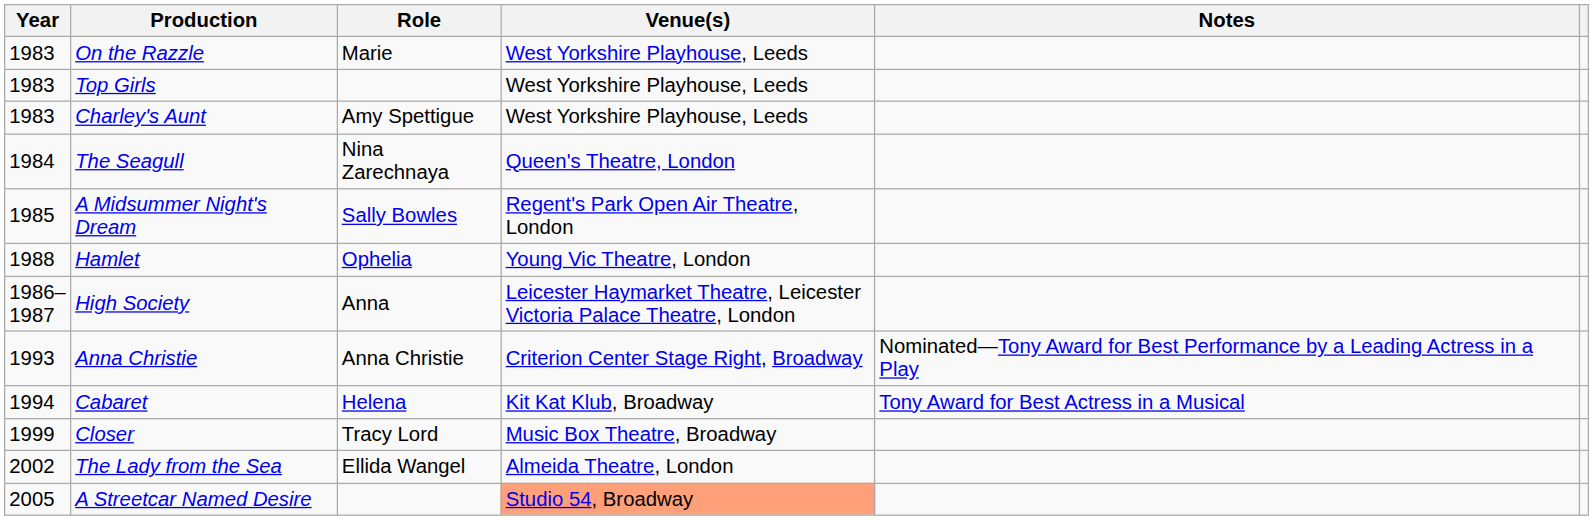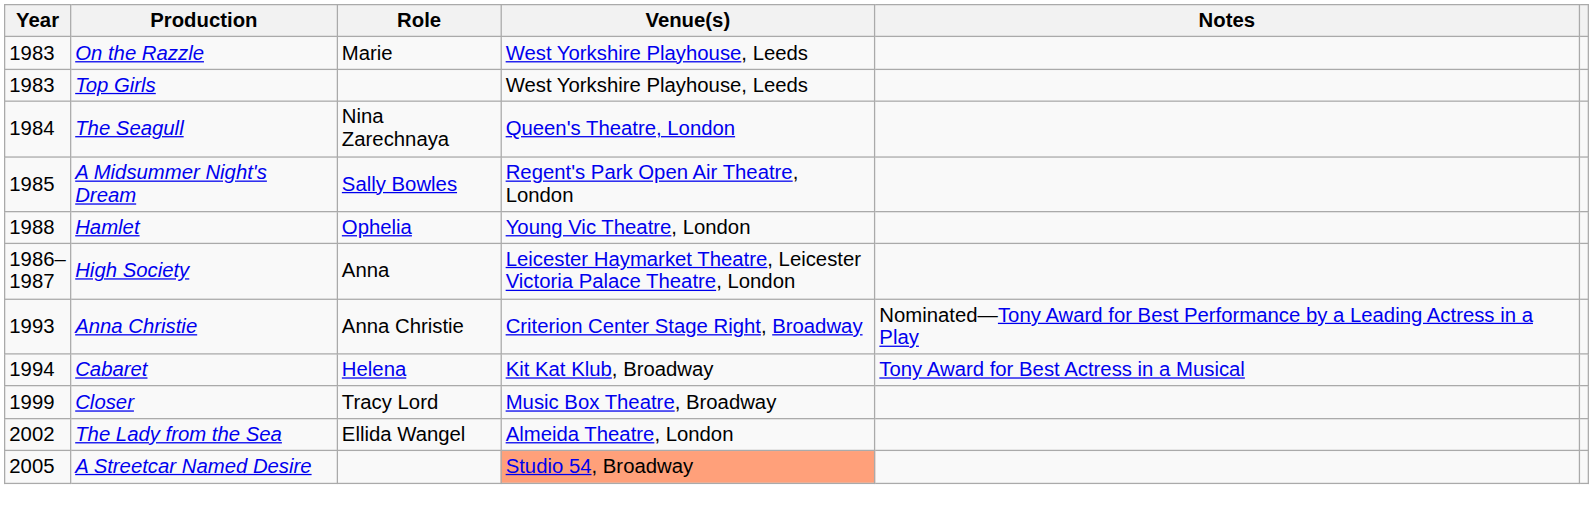 <table class="wikitable sortable">
 <tr>
 <th>Year</th>
 <th>Production</th>
 <th>Role</th>
 <th>Venue(s)</th>
 <th>Notes</th>
 <th></th>
 </tr>
 <tr>
 <td>1983</td>
 <td><em><a href='#'>On the Razzle</a></em></td>
 <td>Marie</td>
 <td><a href='#'>West Yorkshire Playhouse</a>, Leeds</td>
 <td></td>
 <td></td>
 </tr>
 <tr>
 <td>1983</td>
 <td><em><a href='#'>Top Girls</a></em></td>
 <td></td>
-<td>West Yorkshire Playhouse, Leeds</td>
-<td></td>
-<td></td>
-</tr>
-<tr>
-<td>1983</td>
-<td><em><a href='#'>Charley's Aunt</a></em></td>
-<td>Amy Spettigue</td>
 <td>West Yorkshire Playhouse, Leeds</td>
 <td></td>
 <td></td>
 </tr>
 <tr>
 <td>1984</td>
 <td><em><a href='#'>The Seagull</a></em></td>
 <td>Nina Zarechnaya</td>
 <td><a href='#'>Queen's Theatre, London</a></td>
 <td></td>
 <td></td>
 </tr>
 <tr>
 <td>1985</td>
 <td><em><a href='#'>A Midsummer Night's Dream</a></em></td>
 <td><a href='#'>Sally Bowles</a></td>
 <td><a href='#'>Regent's Park Open Air Theatre</a>, London</td>
 <td></td>
 <td></td>
 </tr>
 <tr>
 <td>1988</td>
 <td><em><a href='#'>Hamlet</a></em></td>
 <td><a href='#'>Ophelia</a></td>
 <td><a href='#'>Young Vic Theatre</a>, London</td>
 <td></td>
 <td></td>
 </tr>
 <tr>
 <td>1986–<br>1987</td>
 <td><em><a href='#'>High Society</a></em></td>
 <td>Anna</td>
 <td><a href='#'>Leicester Haymarket Theatre</a>, Leicester<br><a href='#'>Victoria Palace Theatre</a>, London</td>
 <td></td>
 <td></td>
 </tr>
 <tr>
 <td>1993</td>
 <td><em><a href='#'>Anna Christie</a></em></td>
 <td>Anna Christie</td>
 <td><a href='#'>Criterion Center Stage Right</a>, <a href='#'>Broadway</a></td>
 <td>Nominated—<a href='#'>Tony Award for Best Performance by a Leading Actress in a Play</a></td>
 <td></td>
 </tr>
 <tr>
 <td>1994</td>
 <td><em><a href='#'>Cabaret</a></em></td>
 <td><a href='#'>Helena</a></td>
 <td><a href='#'>Kit Kat Klub</a>, Broadway</td>
 <td><a href='#'>Tony Award for Best Actress in a Musical</a></td>
 <td></td>
 </tr>
 <tr>
 <td>1999</td>
 <td><em><a href='#'>Closer</a></em></td>
 <td>Tracy Lord</td>
 <td><a href='#'>Music Box Theatre</a>, Broadway</td>
 <td></td>
 <td></td>
 </tr>
 <tr>
 <td>2002</td>
 <td><em><a href='#'>The Lady from the Sea</a></em></td>
 <td>Ellida Wangel</td>
 <td><a href='#'>Almeida Theatre</a>, London</td>
 <td></td>
 <td></td>
 </tr>
 <tr>
 <td>2005</td>
 <td><em><a href='#'>A Streetcar Named Desire</a></em></td>
 <td></td>
 <td style="background: lightsalmon;"><a href='#'>Studio 54</a>, Broadway</td>
 <td></td>
 <td></td>
 </tr>
 </table>
